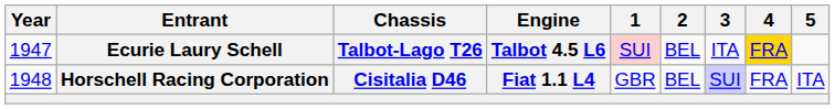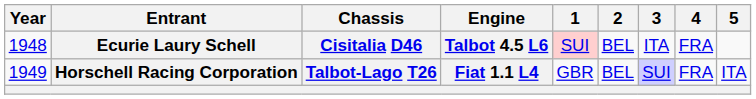 <table class="wikitable" style="text-align:center; font-size:85%">
 <tr>
 <th>Year</th>
 <th>Entrant</th>
 <th>Chassis</th>
 <th>Engine</th>
 <th>1</th>
 <th>2</th>
 <th>3</th>
 <th>4</th>
 <th>5</th>
 </tr>
 <tr>
-<td><a href='#'>1947</a></td>
+<td><a href='#'>1948</a></td>
 <th nowrap>Ecurie Laury Schell</th>
-<th nowrap><a href='#'>Talbot-Lago</a> <a href='#'>T26</a></th>
+<th nowrap><a href='#'>Cisitalia</a> <a href='#'>D46</a></th>
 <th nowrap><a href='#'>Talbot</a> 4.5 <a href='#'>L6</a></th>
 <td style="background:#FFCFCF;"><a href='#'>SUI</a><br></td>
 <td><a href='#'>BEL</a></td>
 <td><a href='#'>ITA</a></td>
-<td style="background: gold;"><a href='#'>FRA</a></td>
+<td><a href='#'>FRA</a></td>
 <td></td>
 </tr>
 <tr>
-<td><a href='#'>1948</a></td>
+<td><a href='#'>1949</a></td>
 <th nowrap>Horschell Racing Corporation</th>
-<th nowrap><a href='#'>Cisitalia</a> <a href='#'>D46</a></th>
+<th nowrap><a href='#'>Talbot-Lago</a> <a href='#'>T26</a></th>
 <th nowrap><a href='#'>Fiat</a> 1.1 <a href='#'>L4</a></th>
 <td><a href='#'>GBR</a></td>
 <td><a href='#'>BEL</a></td>
 <td style="background:#CFCFFF;"><a href='#'>SUI</a><br></td>
 <td><a href='#'>FRA</a></td>
 <td><a href='#'>ITA</a></td>
 </tr>
 <tr>
 <th colspan=9></th>
 </tr>
 </table>
